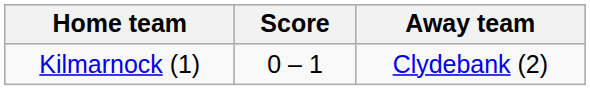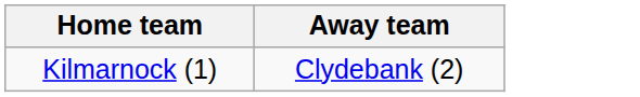 <table class="wikitable" style="text-align: center">
 <tr>
 <th width=140>Home team</th>
-<th width=70>Score</th>
 <th width=140>Away team</th>
 </tr>
 <tr>
 <td><a href='#'>Kilmarnock</a> (1)</td>
-<td>0 – 1</td>
 <td><a href='#'>Clydebank</a> (2)</td>
 </tr>
 </table>
